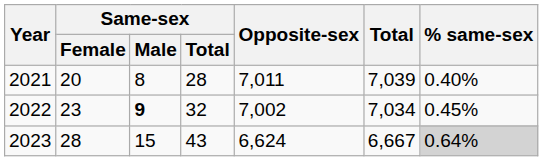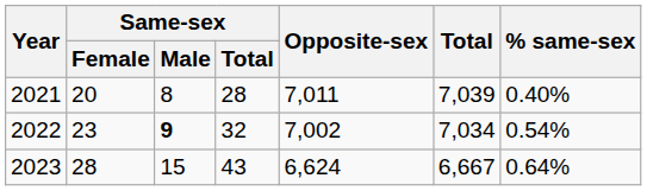 <table class="wikitable">
 <tr>
 <th rowspan=2>Year</th>
 <th colspan=3>Same-sex</th>
 <th rowspan=2>Opposite-sex</th>
 <th rowspan=2>Total</th>
 <th rowspan=2>% same-sex</th>
 </tr>
 <tr>
 <th>Female</th>
 <th>Male</th>
 <th>Total</th>
 </tr>
 <tr>
 <td>2021</td>
 <td>20</td>
 <td>8</td>
 <td>28</td>
 <td>7,011</td>
 <td>7,039</td>
 <td>0.40%</td>
 </tr>
 <tr>
 <td>2022</td>
 <td>23</td>
 <td><strong>9</strong></td>
 <td>32</td>
 <td>7,002</td>
 <td>7,034</td>
-<td>0.45%</td>
+<td>0.54%</td>
 </tr>
 <tr>
 <td>2023</td>
 <td>28</td>
 <td>15</td>
 <td>43</td>
 <td>6,624</td>
 <td>6,667</td>
-<td style="background: lightgrey;">0.64%</td>
+<td>0.64%</td>
 </tr>
 </table>
